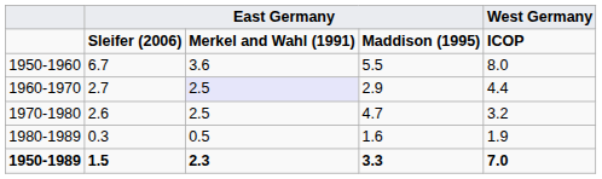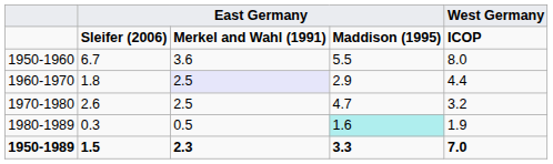 <table class="wikitable">
 <tr style="background: #eaecf0">
 <td></td>
 <td colspan="3" style="text-align: center"><strong>East Germany</strong></td>
 <td style="text-align: center"><strong>West Germany</strong></td>
 </tr>
 <tr>
 <td></td>
 <td><strong>Sleifer (2006)</strong></td>
 <td><strong>Merkel and Wahl (1991)</strong></td>
 <td><strong>Maddison (1995)</strong></td>
 <td><strong>ICOP</strong></td>
 </tr>
 <tr>
 <td>1950-1960</td>
 <td>6.7</td>
 <td>3.6</td>
 <td>5.5</td>
 <td>8.0</td>
 </tr>
 <tr>
 <td>1960-1970</td>
-<td>2.7</td>
+<td>1.8</td>
 <td style="background: lavender;">2.5</td>
 <td>2.9</td>
 <td>4.4</td>
 </tr>
 <tr>
 <td>1970-1980</td>
 <td>2.6</td>
 <td>2.5</td>
 <td>4.7</td>
 <td>3.2</td>
 </tr>
 <tr>
 <td>1980-1989</td>
 <td>0.3</td>
 <td>0.5</td>
-<td>1.6</td>
+<td style="background: paleturquoise;">1.6</td>
 <td>1.9</td>
 </tr>
 <tr>
 <td><strong>1950-1989</strong></td>
 <td><strong>1.5</strong></td>
 <td><strong>2.3</strong></td>
 <td><strong>3.3</strong></td>
 <td><strong>7.0</strong></td>
 </tr>
 </table>
